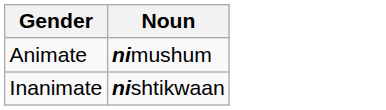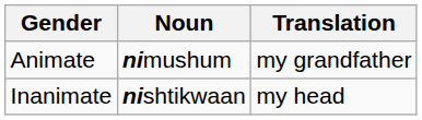 <table class="wikitable">
 <tr>
 <th>Gender</th>
 <th>Noun</th>
+<th>Translation</th>
 </tr>
 <tr>
 <td>Animate</td>
 <td><strong><em>ni</em></strong>mushum</td>
+<td>my grandfather</td>
 </tr>
 <tr>
 <td>Inanimate</td>
 <td><strong><em>ni</em></strong>shtikwaan</td>
+<td>my head</td>
 </tr>
 </table>
